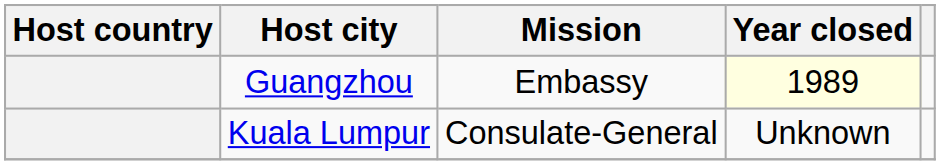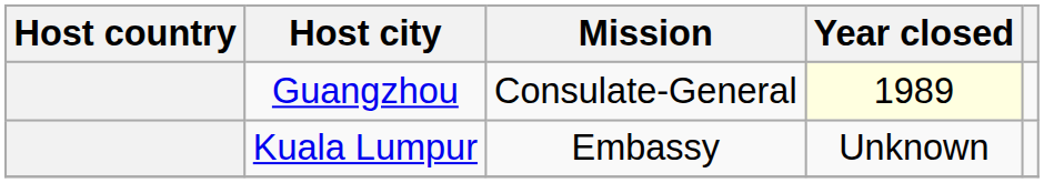 <table class="wikitable plainrowheaders" style="text-align:center;">
 <tr>
 <th scope="col">Host country</th>
 <th scope="col">Host city</th>
 <th scope="col">Mission</th>
 <th scope="col">Year closed</th>
 <th scope="col"></th>
 </tr>
 <tr>
 <th scope="row"></th>
 <td><a href='#'>Guangzhou</a></td>
-<td>Embassy</td>
+<td>Consulate-General</td>
 <td style="background: lightyellow;">1989</td>
 <td></td>
 </tr>
 <tr>
 <th scope="row"></th>
 <td><a href='#'>Kuala Lumpur</a></td>
-<td>Consulate-General</td>
+<td>Embassy</td>
 <td>Unknown</td>
 <td style="text-align:center;"></td>
 </tr>
 <tr>
 </tr>
 </table>
